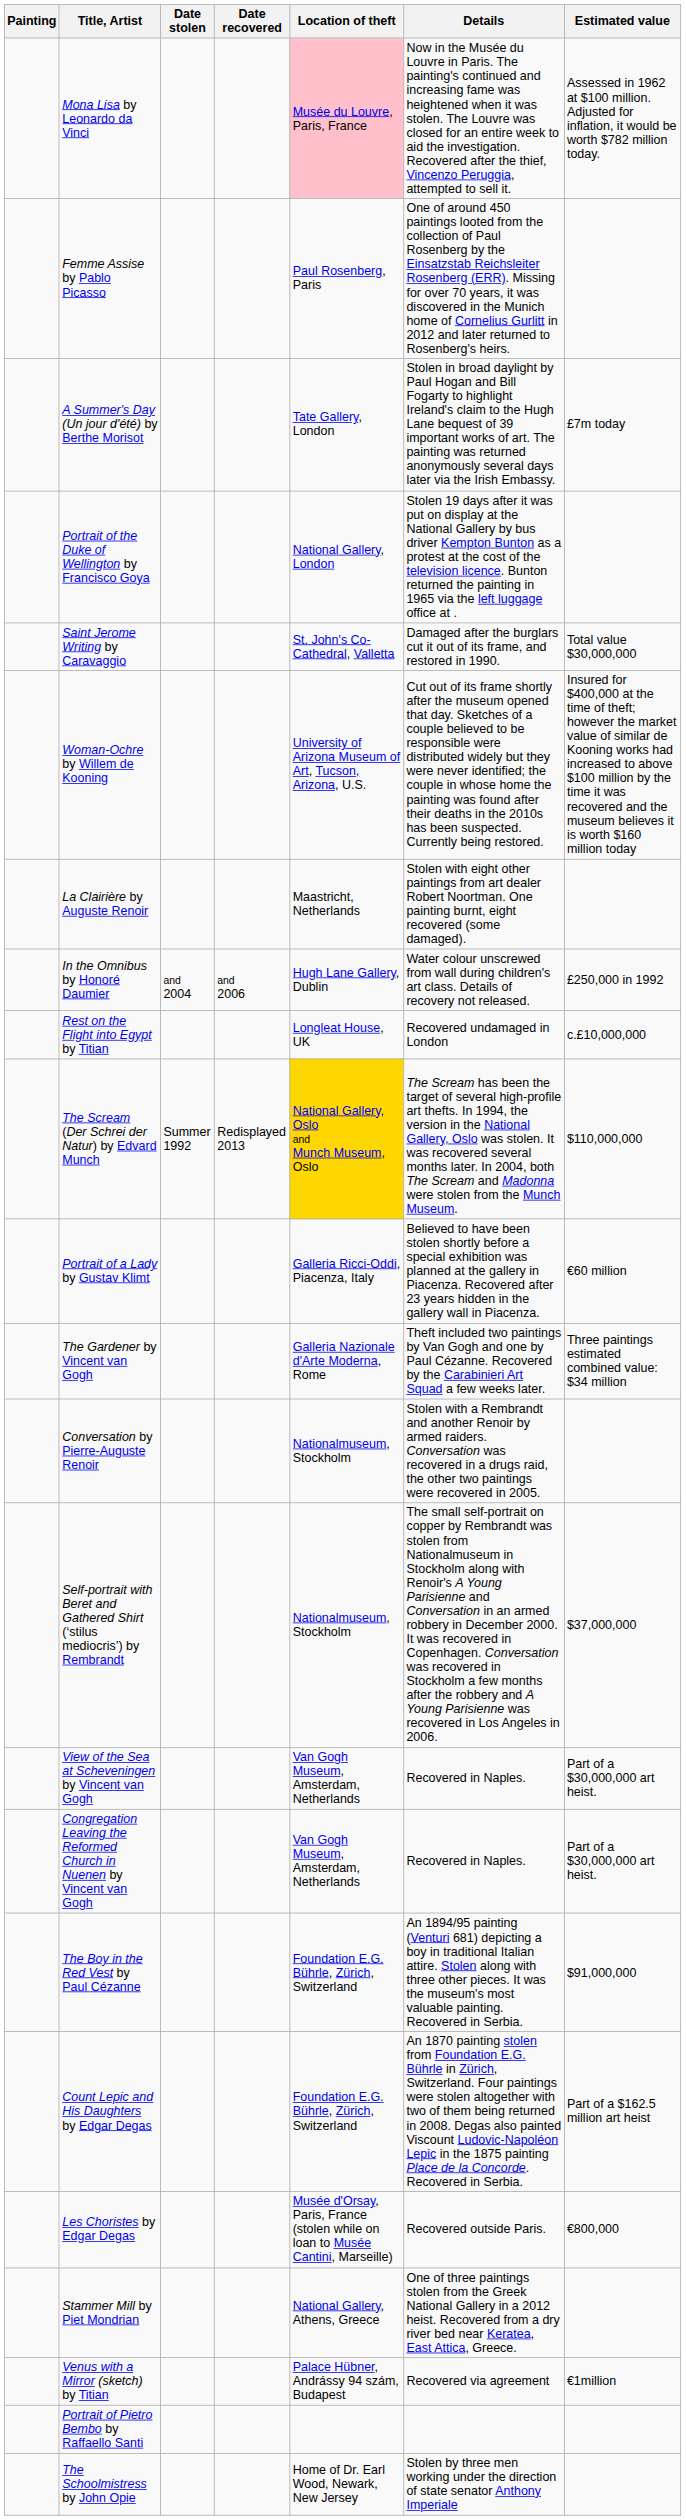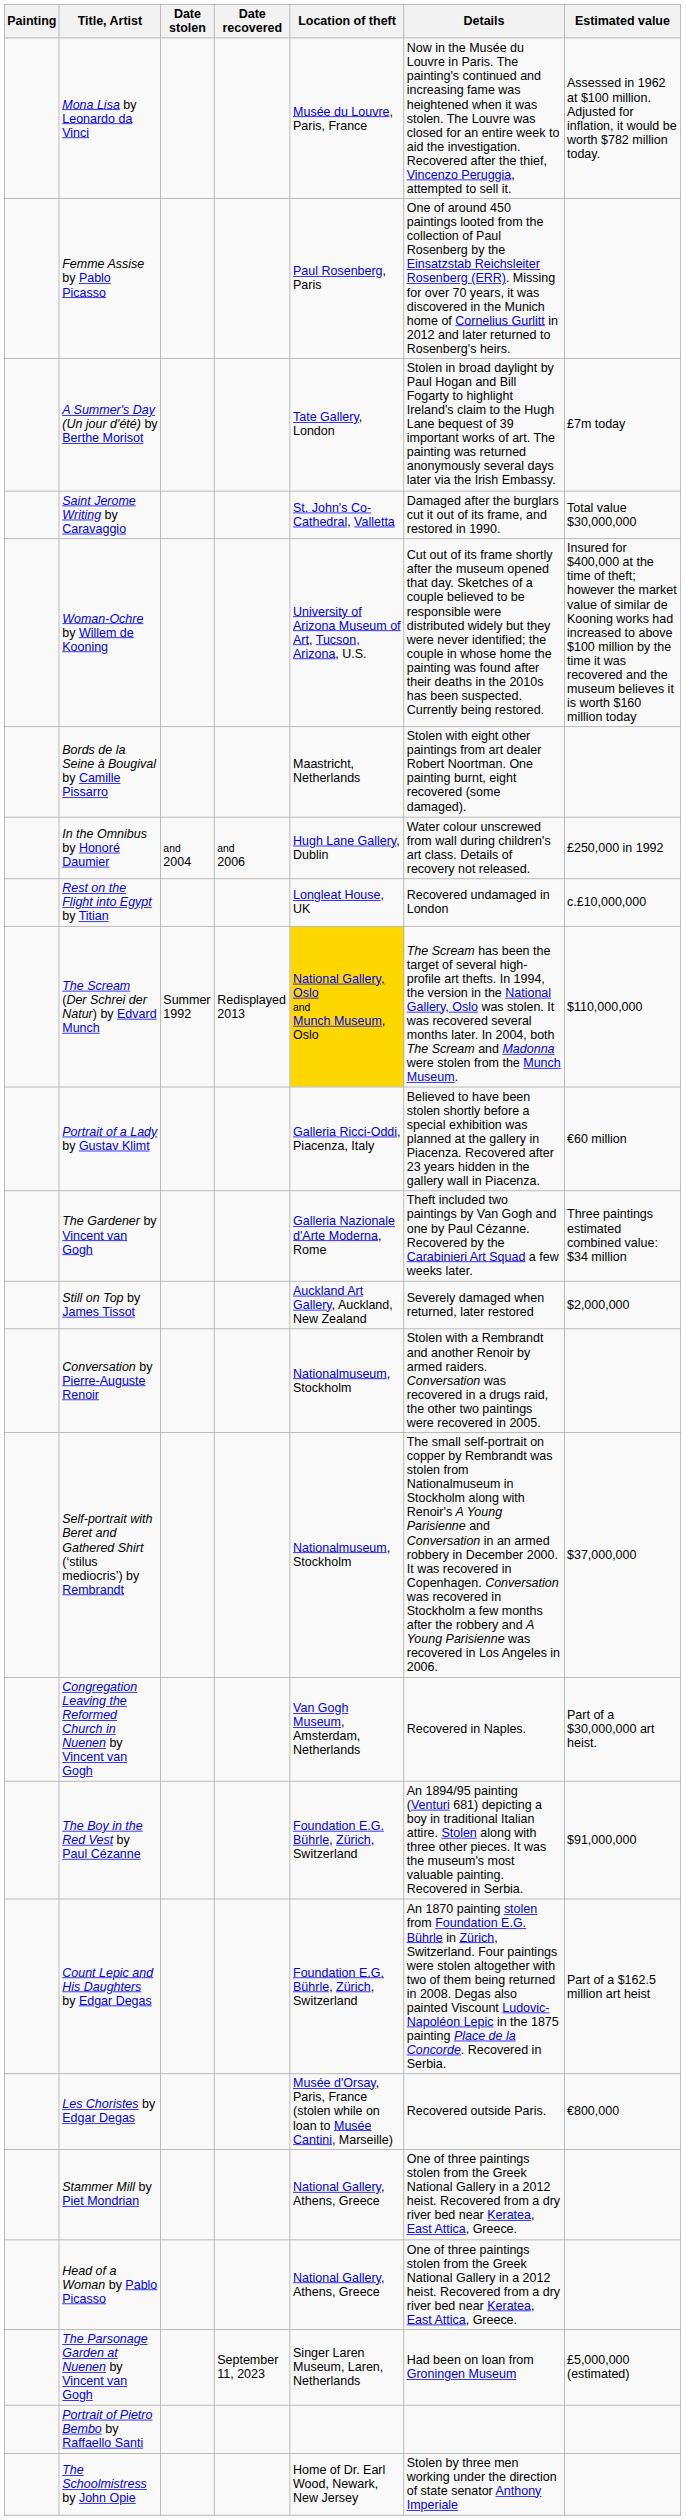 <table class="wikitable sortable">
 <tr>
 <th>Painting</th>
 <th>Title, Artist</th>
 <th>Date stolen</th>
 <th>Date recovered</th>
 <th>Location of theft</th>
 <th>Details</th>
 <th>Estimated value</th>
 </tr>
 <tr>
 <td></td>
 <td><em><a href='#'>Mona Lisa</a></em> by <a href='#'>Leonardo da Vinci</a></td>
 <td></td>
 <td></td>
-<td style="background: pink;"><a href='#'>Musée du Louvre</a>, Paris, France</td>
+<td><a href='#'>Musée du Louvre</a>, Paris, France</td>
 <td> Now in the Musée du Louvre in Paris. The painting's continued and increasing fame was heightened when it was stolen. The Louvre was closed for an entire week to aid the investigation. Recovered after the thief, <a href='#'>Vincenzo Peruggia</a>, attempted to sell it.</td>
 <td>Assessed in 1962 at $100 million. Adjusted for inflation, it would be worth $782 million today.</td>
 </tr>
 <tr>
 <td></td>
 <td><em>Femme Assise</em> by <a href='#'>Pablo Picasso</a></td>
 <td></td>
 <td></td>
 <td><a href='#'>Paul Rosenberg</a>, Paris</td>
 <td>One of around 450 paintings looted from the collection of Paul Rosenberg by the <a href='#'>Einsatzstab Reichsleiter Rosenberg (ERR)</a>. Missing for over 70 years, it was discovered in the Munich home of <a href='#'>Cornelius Gurlitt</a> in 2012 and later returned to Rosenberg's heirs.</td>
 <td></td>
 </tr>
 <tr>
 <td></td>
 <td><em><a href='#'>A Summer's Day</a></em> <em>(Un jour d'été)</em> by <a href='#'>Berthe Morisot</a></td>
 <td></td>
 <td></td>
 <td><a href='#'>Tate Gallery</a>, London</td>
 <td>Stolen in broad daylight by Paul Hogan and Bill Fogarty to highlight Ireland's claim to the Hugh Lane bequest of 39 important works of art. The painting was returned anonymously several days later via the Irish Embassy.</td>
 <td>£7m today</td>
 </tr>
 <tr>
 <td></td>
-<td><em><a href='#'>Portrait of the Duke of Wellington</a></em> by <a href='#'>Francisco Goya</a></td>
-<td></td>
-<td></td>
-<td><a href='#'>National Gallery</a>, <a href='#'>London</a></td>
-<td>Stolen 19 days after it was put on display at the National Gallery by bus driver <a href='#'>Kempton Bunton</a> as a protest at the cost of the <a href='#'>television licence</a>. Bunton returned the painting in 1965 via the <a href='#'>left luggage</a> office at .</td>
-<td></td>
-</tr>
-<tr>
-<td></td>
 <td><a href='#'><em>Saint Jerome Writing</em></a> by <a href='#'>Caravaggio</a></td>
 <td></td>
 <td></td>
 <td><a href='#'>St. John's Co-Cathedral</a>, <a href='#'>Valletta</a></td>
 <td>Damaged after the burglars cut it out of its frame, and restored in 1990.</td>
 <td>Total value $30,000,000</td>
 </tr>
 <tr>
 <td></td>
 <td><em><a href='#'>Woman-Ochre</a></em> by <a href='#'>Willem de Kooning</a></td>
 <td></td>
 <td></td>
 <td><a href='#'>University of Arizona Museum of Art</a>, <a href='#'>Tucson, Arizona</a>, U.S.</td>
 <td>Cut out of its frame shortly after the museum opened that day. Sketches of a couple believed to be responsible were distributed widely but they were never identified; the couple in whose home the painting was found after their deaths in the 2010s has been suspected. Currently being restored.</td>
 <td>Insured for $400,000 at the time of theft; however the market value of similar de Kooning works had increased to above $100 million by the time it was recovered and the museum believes it is worth $160 million today</td>
 </tr>
 <tr>
 <td></td>
-<td><em>La Clairière</em> by <a href='#'>Auguste Renoir</a></td>
+<td><em>Bords de la Seine à Bougival</em> by <a href='#'>Camille Pissarro</a></td>
 <td></td>
 <td></td>
 <td>Maastricht, Netherlands</td>
 <td>Stolen with eight other paintings from art dealer Robert Noortman. One painting burnt, eight recovered (some damaged).</td>
 <td></td>
 </tr>
 <tr>
 <td></td>
 <td><em>In the Omnibus</em> by <a href='#'>Honoré Daumier</a></td>
 <td><br> <small>and</small><br> 2004</td>
 <td><br> <small>and</small><br> 2006</td>
 <td><a href='#'>Hugh Lane Gallery</a>, Dublin</td>
 <td>Water colour unscrewed from wall during children's art class. Details of recovery not released.</td>
 <td>£250,000 in 1992</td>
 </tr>
 <tr>
 <td></td>
 <td><em><a href='#'>Rest on the Flight into Egypt</a></em> by <a href='#'>Titian</a></td>
 <td></td>
 <td></td>
 <td><a href='#'>Longleat House</a>, UK</td>
 <td>Recovered undamaged in London</td>
 <td>c.£10,000,000</td>
 </tr>
 <tr>
 <td></td>
 <td><em><a href='#'>The Scream</a></em> (<em>Der Schrei der Natur</em>) by <a href='#'>Edvard Munch</a> </td>
 <td>Summer 1992</td>
 <td>Redisplayed 2013</td>
 <td style="background: gold;"><a href='#'>National Gallery, Oslo</a> <br> <small>and</small><br> <a href='#'>Munch Museum</a>, Oslo  </td>
 <td><br><em>The Scream</em> has been the target of several high-profile art thefts. In 1994, the version in the  <a href='#'>National Gallery, Oslo</a> was stolen. It was recovered several months later. In 2004, both <em>The Scream</em> and <a href='#'><em>Madonna</em></a> were stolen from the <a href='#'>Munch Museum</a>.</td>
 <td>$110,000,000</td>
 </tr>
 <tr>
 <td></td>
 <td><em><a href='#'>Portrait of a Lady</a></em> by <a href='#'>Gustav Klimt</a></td>
 <td></td>
 <td></td>
 <td><a href='#'>Galleria Ricci-Oddi</a>, Piacenza, Italy</td>
 <td>Believed to have been stolen shortly before a special exhibition was planned at the gallery in Piacenza. Recovered after 23 years hidden in the gallery wall in Piacenza.</td>
 <td>€60 million</td>
 </tr>
 <tr>
 <td></td>
 <td><em>The Gardener</em>  by <a href='#'>Vincent van Gogh</a></td>
 <td></td>
 <td></td>
 <td><a href='#'>Galleria Nazionale d'Arte Moderna</a>, Rome</td>
 <td>Theft included two paintings by Van Gogh and one by Paul Cézanne. Recovered by the <a href='#'>Carabinieri Art Squad</a> a few weeks later.</td>
 <td>Three paintings estimated combined value: $34 million</td>
 </tr>
 <tr>
 <td></td>
+<td><em>Still on Top</em> by <a href='#'>James Tissot</a></td>
+<td></td>
+<td></td>
+<td><a href='#'>Auckland Art Gallery</a>, Auckland, New Zealand</td>
+<td>Severely damaged when returned, later restored</td>
+<td>$2,000,000</td>
+</tr>
+<tr>
+<td></td>
 <td><em>Conversation</em> by <a href='#'>Pierre-Auguste Renoir</a></td>
 <td></td>
 <td></td>
 <td><a href='#'>Nationalmuseum</a>, Stockholm</td>
 <td>Stolen with a Rembrandt and another Renoir by armed raiders. <em>Conversation</em> was recovered in a drugs raid, the other two paintings were recovered in 2005.</td>
 <td></td>
 </tr>
 <tr>
 <td></td>
 <td><em>Self-portrait with Beret and Gathered Shirt</em> (‘stilus mediocris’) by <a href='#'>Rembrandt</a></td>
 <td></td>
 <td></td>
 <td><a href='#'>Nationalmuseum</a>, Stockholm</td>
 <td>The small self-portrait on copper by Rembrandt was stolen from Nationalmuseum in Stockholm along with Renoir's <em>A Young Parisienne</em> and <em>Conversation</em> in an armed robbery in December 2000. It was recovered in Copenhagen. <em>Conversation</em> was recovered in Stockholm a few months after the robbery and <em>A Young Parisienne</em> was recovered in Los Angeles in 2006.</td>
 <td>$37,000,000</td>
-</tr>
-<tr>
-<td></td>
-<td><em><a href='#'>View of the Sea at Scheveningen</a></em> by <a href='#'>Vincent van Gogh</a></td>
-<td></td>
-<td></td>
-<td><a href='#'>Van Gogh Museum</a>, Amsterdam, Netherlands</td>
-<td>Recovered in Naples.</td>
-<td>Part of a $30,000,000 art heist.</td>
 </tr>
 <tr>
 <td></td>
 <td><em><a href='#'>Congregation Leaving the Reformed Church in Nuenen</a></em> by <a href='#'>Vincent van Gogh</a></td>
 <td></td>
 <td></td>
 <td><a href='#'>Van Gogh Museum</a>, Amsterdam, Netherlands</td>
 <td>Recovered in Naples.</td>
 <td>Part of a $30,000,000 art heist.</td>
 </tr>
 <tr>
 <td></td>
 <td><em><a href='#'>The Boy in the Red Vest</a></em> by <a href='#'>Paul Cézanne</a></td>
 <td></td>
 <td></td>
 <td><a href='#'>Foundation E.G. Bührle</a>, <a href='#'>Zürich</a>, Switzerland</td>
 <td>An 1894/95 painting (<a href='#'>Venturi</a> 681) depicting a boy in traditional Italian attire. <a href='#'>Stolen</a> along with three other pieces. It was the museum's most valuable painting. Recovered in Serbia.</td>
 <td>$91,000,000</td>
 </tr>
 <tr>
 <td></td>
 <td><em><a href='#'>Count Lepic and His Daughters</a></em> by <a href='#'>Edgar Degas</a></td>
 <td></td>
 <td></td>
 <td><a href='#'>Foundation E.G. Bührle</a>, <a href='#'>Zürich</a>, Switzerland</td>
 <td>An 1870 painting <a href='#'>stolen</a> from <a href='#'>Foundation E.G. Bührle</a> in <a href='#'>Zürich</a>, Switzerland. Four paintings were stolen altogether with two of them being returned in 2008. Degas also painted Viscount <a href='#'>Ludovic-Napoléon Lepic</a> in the 1875 painting <a href='#'><em>Place de la Concorde</em></a>. Recovered in Serbia.</td>
 <td>Part of a $162.5 million art heist</td>
 </tr>
 <tr>
 <td></td>
 <td><em><a href='#'>Les Choristes</a></em> by <a href='#'>Edgar Degas</a></td>
 <td></td>
 <td></td>
 <td><a href='#'>Musée d'Orsay</a>, Paris, France (stolen while on loan to <a href='#'>Musée Cantini</a>, Marseille)</td>
 <td>Recovered outside Paris.</td>
 <td>€800,000</td>
 </tr>
 <tr>
 <td></td>
 <td><em>Stammer Mill</em> by <a href='#'>Piet Mondrian</a></td>
 <td></td>
 <td></td>
 <td><a href='#'>National Gallery</a>, Athens, Greece</td>
 <td>One of three paintings stolen from the Greek National Gallery in a 2012 heist. Recovered from a dry river bed near <a href='#'>Keratea</a>, <a href='#'>East Attica</a>, Greece.</td>
 <td></td>
 </tr>
 <tr>
 <td></td>
-<td><em><a href='#'>Venus with a Mirror</a> (sketch)</em> by <a href='#'>Titian</a></td>
+<td><em>Head of a Woman</em> by <a href='#'>Pablo Picasso</a></td>
 <td></td>
 <td></td>
-<td><a href='#'>Palace Hübner</a>, Andrássy 94 szám, Budapest</td>
-<td>Recovered via agreement</td>
-<td>€1million</td>
+<td><a href='#'>National Gallery</a>, Athens, Greece</td>
+<td>One of three paintings stolen from the Greek National Gallery in a 2012 heist. Recovered from a dry river bed near <a href='#'>Keratea</a>, <a href='#'>East Attica</a>, Greece.</td>
+<td></td>
+</tr>
+<tr>
+<td></td>
+<td><em><a href='#'>The Parsonage Garden at Nuenen</a></em> by <a href='#'>Vincent van Gogh</a></td>
+<td></td>
+<td>September 11, 2023</td>
+<td>Singer Laren Museum, Laren, Netherlands</td>
+<td>Had been on loan from <a href='#'>Groningen Museum</a></td>
+<td>£5,000,000 (estimated)</td>
 </tr>
 <tr>
 <td></td>
 <td><em><a href='#'>Portrait of Pietro Bembo</a></em> by <a href='#'>Raffaello Santi</a></td>
 <td></td>
 <td></td>
 <td></td>
 <td></td>
 <td></td>
 </tr>
 <tr>
 <td></td>
 <td><em><a href='#'>The Schoolmistress</a></em> by <a href='#'>John Opie</a></td>
 <td></td>
 <td></td>
 <td>Home of Dr. Earl Wood, Newark, New Jersey</td>
 <td>Stolen by three men working under the direction of state senator <a href='#'>Anthony Imperiale</a></td>
 <td></td>
 </tr>
 </table>
